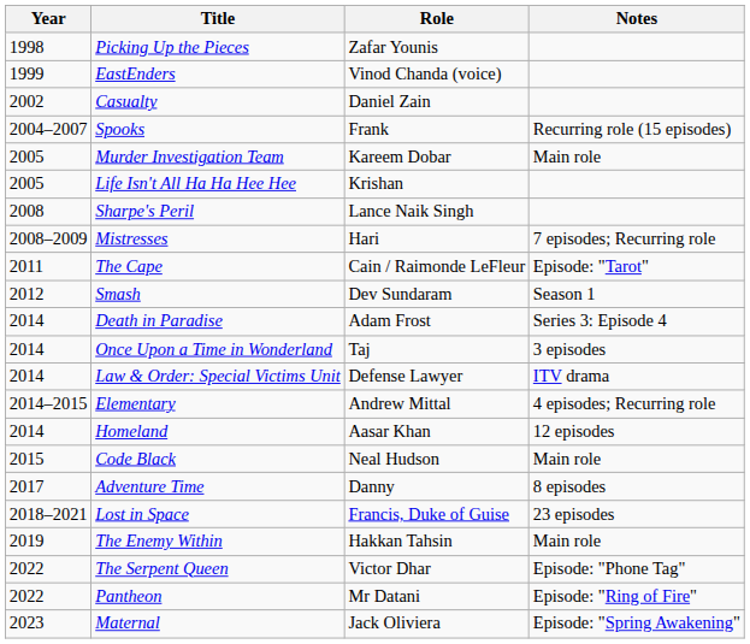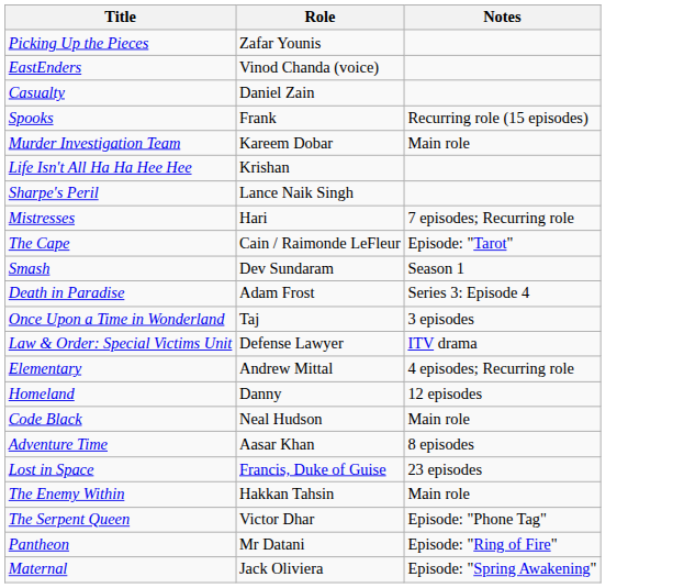 <table class="wikitable sortable">
 <tr>
-<th>Year</th>
 <th>Title</th>
 <th>Role</th>
 <th class="unsortable">Notes</th>
 </tr>
 <tr>
-<td>1998</td>
 <td><em><a href='#'>Picking Up the Pieces</a></em></td>
 <td>Zafar Younis</td>
 <td></td>
 </tr>
 <tr>
-<td>1999</td>
 <td><em><a href='#'>EastEnders</a></em></td>
 <td>Vinod Chanda (voice)</td>
 <td></td>
 </tr>
 <tr>
-<td>2002</td>
 <td><em><a href='#'>Casualty</a></em></td>
 <td>Daniel Zain</td>
 <td></td>
 </tr>
 <tr>
-<td>2004–2007</td>
 <td><em><a href='#'>Spooks</a></em></td>
 <td>Frank</td>
 <td>Recurring role (15 episodes)</td>
 </tr>
 <tr>
-<td>2005</td>
 <td><em><a href='#'>Murder Investigation Team</a></em></td>
 <td>Kareem Dobar</td>
 <td>Main role</td>
 </tr>
 <tr>
-<td>2005</td>
 <td><em><a href='#'>Life Isn't All Ha Ha Hee Hee</a></em></td>
 <td>Krishan</td>
 <td></td>
 </tr>
 <tr>
-<td>2008</td>
 <td><em><a href='#'>Sharpe's Peril</a></em></td>
 <td>Lance Naik Singh</td>
 <td></td>
 </tr>
 <tr>
-<td>2008–2009</td>
 <td><em><a href='#'>Mistresses</a></em></td>
 <td>Hari</td>
 <td>7 episodes; Recurring role</td>
 </tr>
 <tr>
-<td>2011</td>
 <td><em><a href='#'>The Cape</a></em></td>
 <td>Cain / Raimonde LeFleur</td>
 <td>Episode: "<a href='#'>Tarot</a>"</td>
 </tr>
 <tr>
-<td>2012</td>
 <td><em><a href='#'>Smash</a></em></td>
 <td>Dev Sundaram</td>
 <td>Season 1</td>
 </tr>
 <tr>
-<td>2014</td>
 <td><em><a href='#'>Death in Paradise</a></em></td>
 <td>Adam Frost</td>
 <td>Series 3: Episode 4</td>
 </tr>
 <tr>
-<td>2014</td>
 <td><em><a href='#'>Once Upon a Time in Wonderland</a></em></td>
 <td>Taj</td>
 <td>3 episodes</td>
 </tr>
 <tr>
-<td>2014</td>
 <td><em><a href='#'>Law & Order: Special Victims Unit</a></em></td>
 <td>Defense Lawyer</td>
 <td><a href='#'>ITV</a> drama</td>
 </tr>
 <tr>
-<td>2014–2015</td>
 <td><em><a href='#'>Elementary</a></em></td>
 <td>Andrew Mittal</td>
 <td>4 episodes; Recurring role</td>
 </tr>
 <tr>
-<td>2014</td>
 <td><em><a href='#'>Homeland</a></em></td>
-<td>Aasar Khan</td>
+<td>Danny</td>
 <td>12 episodes</td>
 </tr>
 <tr>
-<td>2015</td>
 <td><em><a href='#'>Code Black</a></em></td>
 <td>Neal Hudson</td>
 <td>Main role</td>
 </tr>
 <tr>
-<td>2017</td>
 <td><em><a href='#'>Adventure Time</a></em></td>
-<td>Danny</td>
+<td>Aasar Khan</td>
 <td>8 episodes</td>
 </tr>
 <tr>
-<td>2018–2021</td>
 <td><em><a href='#'>Lost in Space</a></em></td>
 <td><a href='#'>Francis, Duke of Guise</a></td>
 <td>23 episodes</td>
 </tr>
 <tr>
-<td>2019</td>
 <td><em><a href='#'>The Enemy Within</a></em></td>
 <td>Hakkan Tahsin</td>
 <td>Main role</td>
 </tr>
 <tr>
-<td>2022</td>
 <td><em><a href='#'>The Serpent Queen</a></em></td>
 <td>Victor Dhar</td>
 <td>Episode: "Phone Tag"</td>
 </tr>
 <tr>
-<td>2022</td>
 <td><em><a href='#'>Pantheon</a></em></td>
 <td>Mr Datani</td>
 <td>Episode: "<a href='#'>Ring of Fire</a>"</td>
 </tr>
 <tr>
-<td>2023</td>
 <td><em><a href='#'>Maternal</a></em></td>
 <td>Jack Oliviera</td>
 <td>Episode: "<a href='#'>Spring Awakening</a>"</td>
 </tr>
 </table>
